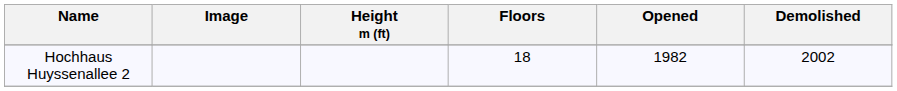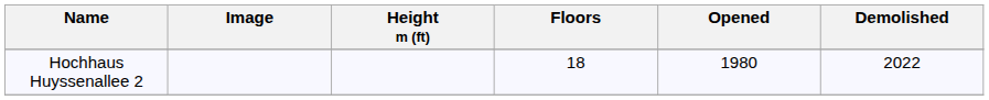 <table class = "wikitable sortable">
 <tr ---- align="center" valign="top" bgcolor="#dddddd">
 <th width="150px">Name</th>
 <th width="150px">Image</th>
 <th width="150px">Height<br><small>m (ft)</small></th>
 <th width="150px">Floors</th>
 <th width="150px">Opened</th>
 <th width="150px">Demolished</th>
 </tr>
 <tr>
 </tr>
 <tr ---- align="center" valign="top" bgcolor="#F8F8FF">
 <td>Hochhaus Huyssenallee 2</td>
 <td></td>
 <td></td>
 <td>18</td>
-<td>1982</td>
-<td>2002</td>
+<td>1980</td>
+<td>2022</td>
 </tr>
 <tr>
 </tr>
 </table>
